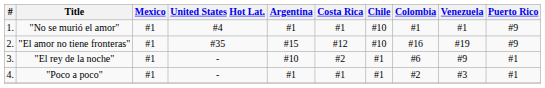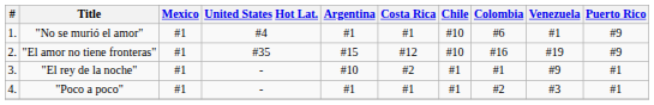 <table class="wikitable">
 <tr>
 <th>#</th>
 <th>Title</th>
 <th><a href='#'>Mexico</a></th>
 <th><a href='#'>United States</a> <a href='#'>Hot Lat.</a></th>
 <th><a href='#'>Argentina</a></th>
 <th><a href='#'>Costa Rica</a></th>
 <th><a href='#'>Chile</a></th>
 <th><a href='#'>Colombia</a></th>
 <th><a href='#'>Venezuela</a></th>
 <th><a href='#'>Puerto Rico</a></th>
 </tr>
 <tr>
 <td>1.</td>
 <td align="center">"No se murió el amor"</td>
 <td align="center">#1</td>
 <td align="center">#4 <small></small></td>
 <td align="center">#1</td>
 <td align="center">#1</td>
 <td align="center">#10</td>
-<td align="center">#1</td>
+<td align="center">#6</td>
 <td align="center">#1</td>
 <td align="center">#9</td>
 </tr>
 <tr>
 <td>2.</td>
 <td align="center">"El amor no tiene fronteras"</td>
 <td align="center">#1</td>
 <td align="center">#35<small></small></td>
 <td align="center">#15</td>
 <td align="center">#12</td>
 <td align="center">#10</td>
 <td align="center">#16</td>
 <td align="center">#19</td>
 <td align="center">#9</td>
 </tr>
 <tr>
 <td>3.</td>
 <td align="center">"El rey de la noche"</td>
 <td align="center">#1</td>
 <td align="center">-</td>
 <td align="center">#10</td>
 <td align="center">#2</td>
 <td align="center">#1</td>
-<td align="center">#6</td>
+<td align="center">#1</td>
 <td align="center">#9</td>
 <td align="center">#1</td>
 </tr>
 <tr>
 <td>4.</td>
 <td align="center">"Poco a poco"</td>
 <td align="center">#1</td>
 <td align="center">-</td>
 <td align="center">#1</td>
 <td align="center">#1</td>
 <td align="center">#1</td>
 <td align="center">#2</td>
 <td align="center">#3</td>
 <td align="center">#1</td>
 </tr>
 <tr>
 </tr>
 </table>
